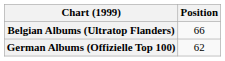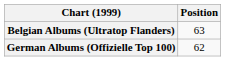 <table class="wikitable sortable plainrowheaders" style="text-align:center">
 <tr>
 <th scope="col">Chart (1999)</th>
 <th scope="col">Position</th>
 </tr>
 <tr>
 <th scope="row">Belgian Albums (Ultratop Flanders)</th>
-<td>66</td>
+<td>63</td>
 </tr>
 <tr>
 <th scope="row">German Albums (Offizielle Top 100)</th>
 <td>62</td>
 </tr>
 </table>
